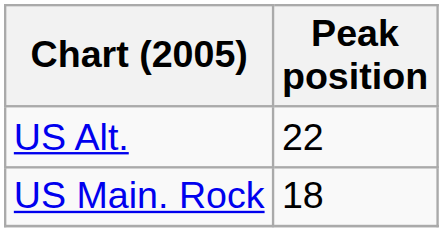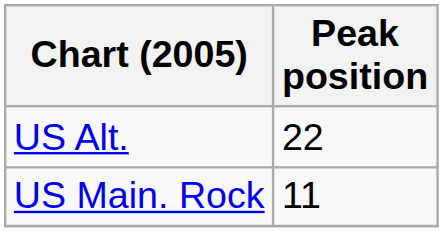 <table class="wikitable sortable plainrowheaders">
 <tr>
 <th scope="col">Chart (2005)</th>
 <th scope="col">Peak<br>position</th>
 </tr>
 <tr>
 <td><a href='#'>US Alt.</a></td>
 <td>22</td>
 </tr>
 <tr>
 <td><a href='#'>US Main. Rock</a></td>
-<td>18</td>
+<td>11</td>
 </tr>
 <tr>
 </tr>
 </table>
